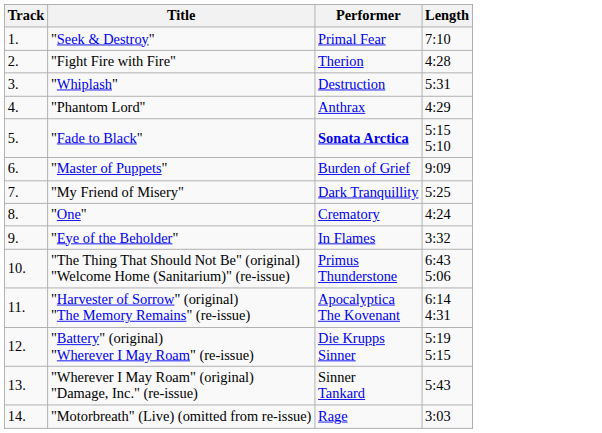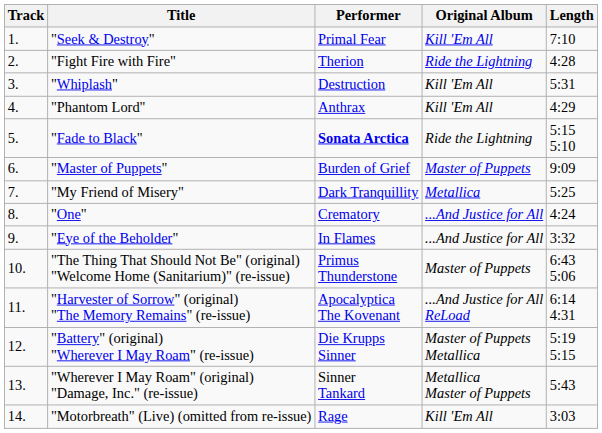 <table class="wikitable">
 <tr>
 <th>Track</th>
 <th>Title</th>
 <th>Performer</th>
+<th>Original Album</th>
 <th>Length</th>
 </tr>
 <tr>
 <td>1.</td>
 <td>"<a href='#'>Seek & Destroy</a>"</td>
 <td><a href='#'>Primal Fear</a></td>
+<td><em><a href='#'>Kill 'Em All</a></em></td>
 <td>7:10</td>
 </tr>
 <tr>
 <td>2.</td>
 <td>"Fight Fire with Fire"</td>
 <td><a href='#'>Therion</a></td>
+<td><em><a href='#'>Ride the Lightning</a></em></td>
 <td>4:28</td>
 </tr>
 <tr>
 <td>3.</td>
 <td>"<a href='#'>Whiplash</a>"</td>
 <td><a href='#'>Destruction</a></td>
+<td><em>Kill 'Em All</em></td>
 <td>5:31</td>
 </tr>
 <tr>
 <td>4.</td>
 <td>"Phantom Lord"</td>
 <td><a href='#'>Anthrax</a></td>
+<td><em>Kill 'Em All</em></td>
 <td>4:29</td>
 </tr>
 <tr>
 <td>5.</td>
 <td>"<a href='#'>Fade to Black</a>"</td>
 <td><strong><a href='#'>Sonata Arctica</a></strong></td>
+<td><em>Ride the Lightning</em></td>
 <td>5:15<br>5:10</td>
 </tr>
 <tr>
 <td>6.</td>
 <td>"<a href='#'>Master of Puppets</a>"</td>
 <td><a href='#'>Burden of Grief</a></td>
+<td><em><a href='#'>Master of Puppets</a></em></td>
 <td>9:09</td>
 </tr>
 <tr>
 <td>7.</td>
 <td>"My Friend of Misery"</td>
 <td><a href='#'>Dark Tranquillity</a></td>
+<td><em><a href='#'>Metallica</a></em></td>
 <td>5:25</td>
 </tr>
 <tr>
 <td>8.</td>
 <td>"<a href='#'>One</a>"</td>
 <td><a href='#'>Crematory</a></td>
+<td><em><a href='#'>...And Justice for All</a></em></td>
 <td>4:24</td>
 </tr>
 <tr>
 <td>9.</td>
 <td>"<a href='#'>Eye of the Beholder</a>"</td>
 <td><a href='#'>In Flames</a></td>
+<td><em>...And Justice for All</em></td>
 <td>3:32</td>
 </tr>
 <tr>
 <td>10.</td>
 <td>"The Thing That Should Not Be" (original)<br>"Welcome Home (Sanitarium)" (re-issue)</td>
 <td><a href='#'>Primus</a><br><a href='#'>Thunderstone</a></td>
+<td><em>Master of Puppets</em></td>
 <td>6:43<br>5:06</td>
 </tr>
 <tr>
 <td>11.</td>
 <td>"<a href='#'>Harvester of Sorrow</a>" (original)<br>"<a href='#'>The Memory Remains</a>" (re-issue)</td>
 <td><a href='#'>Apocalyptica</a><br><a href='#'>The Kovenant</a></td>
+<td><em>...And Justice for All</em><br><em><a href='#'>ReLoad</a></em></td>
 <td>6:14<br>4:31</td>
 </tr>
 <tr>
 <td>12.</td>
 <td>"<a href='#'>Battery</a>" (original)<br>"<a href='#'>Wherever I May Roam</a>" (re-issue)</td>
 <td><a href='#'>Die Krupps</a><br><a href='#'>Sinner</a></td>
+<td><em>Master of Puppets</em><br><em>Metallica</em></td>
 <td>5:19<br>5:15</td>
 </tr>
 <tr>
 <td>13.</td>
 <td>"Wherever I May Roam" (original)<br>"Damage, Inc." (re-issue)</td>
 <td>Sinner<br><a href='#'>Tankard</a></td>
+<td><em>Metallica</em><br><em>Master of Puppets</em></td>
 <td>5:43</td>
 </tr>
 <tr>
 <td>14.</td>
 <td>"Motorbreath" (Live) (omitted from re-issue)</td>
 <td><a href='#'>Rage</a></td>
+<td><em>Kill 'Em All</em></td>
 <td>3:03</td>
 </tr>
 </table>
